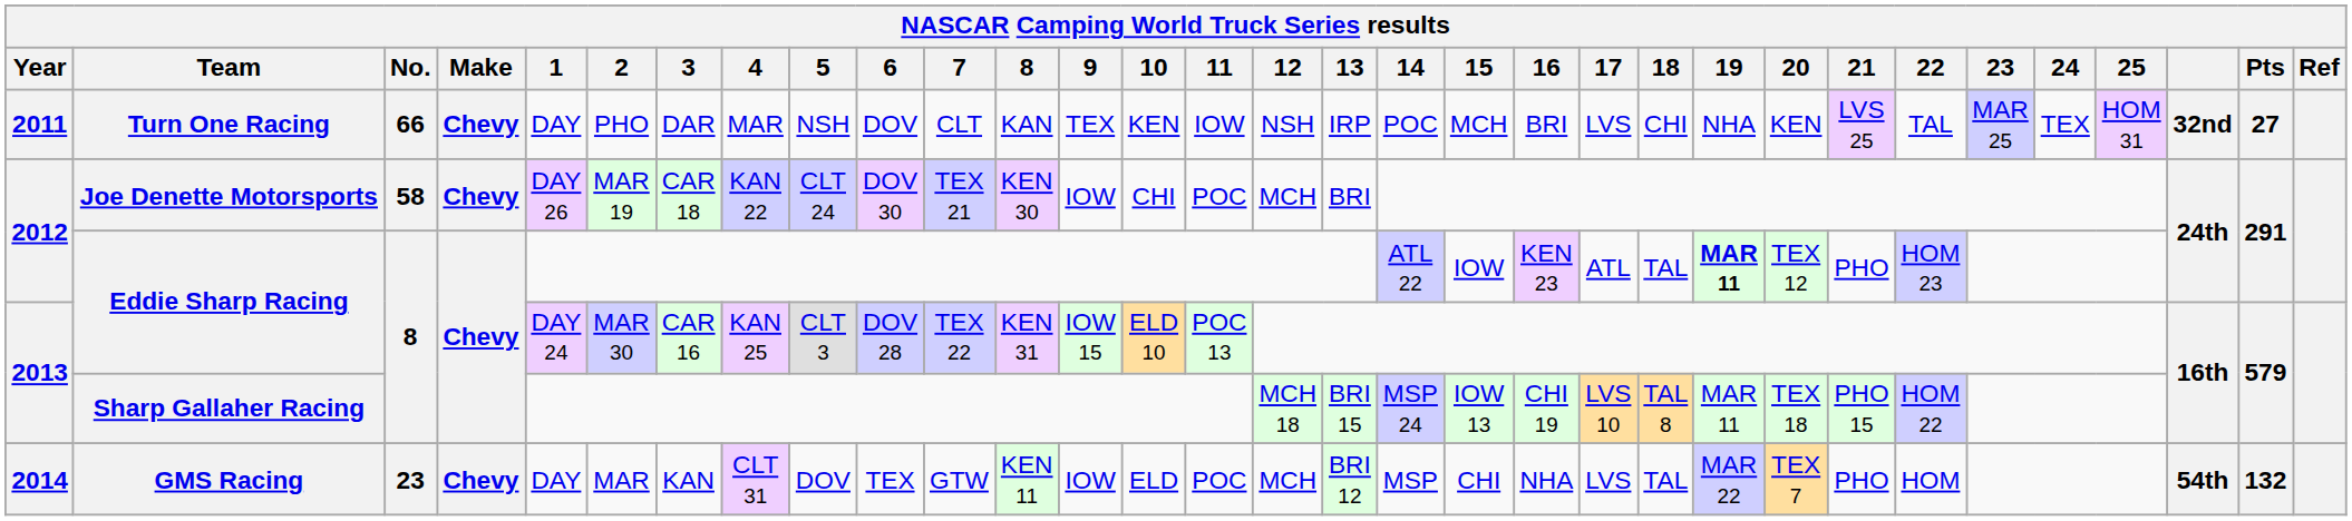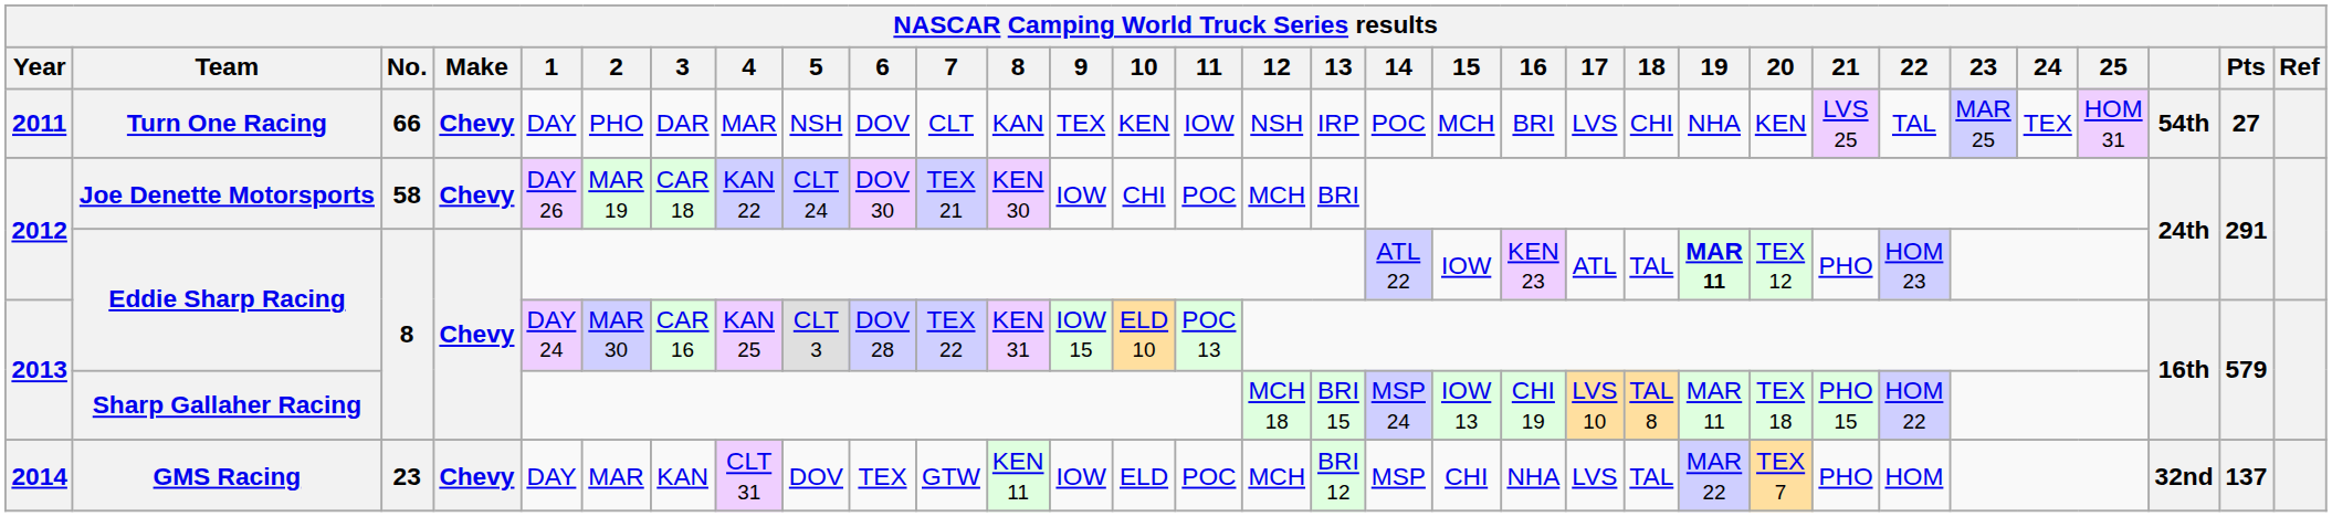 <table class="wikitable" style="text-align:center; font-size:75%">
 <tr>
 <th colspan=45><a href='#'>NASCAR</a> <a href='#'>Camping World Truck Series</a> results</th>
 </tr>
 <tr>
 <th>Year</th>
 <th>Team</th>
 <th>No.</th>
 <th>Make</th>
 <th>1</th>
 <th>2</th>
 <th>3</th>
 <th>4</th>
 <th>5</th>
 <th>6</th>
 <th>7</th>
 <th>8</th>
 <th>9</th>
 <th>10</th>
 <th>11</th>
 <th>12</th>
 <th>13</th>
 <th>14</th>
 <th>15</th>
 <th>16</th>
 <th>17</th>
 <th>18</th>
 <th>19</th>
 <th>20</th>
 <th>21</th>
 <th>22</th>
 <th>23</th>
 <th>24</th>
 <th>25</th>
 <th></th>
 <th>Pts</th>
 <th>Ref</th>
 </tr>
 <tr>
 <th><a href='#'>2011</a></th>
 <th><a href='#'>Turn One Racing</a></th>
 <th>66</th>
 <th><a href='#'>Chevy</a></th>
 <td><a href='#'>DAY</a></td>
 <td><a href='#'>PHO</a></td>
 <td><a href='#'>DAR</a></td>
 <td><a href='#'>MAR</a></td>
 <td><a href='#'>NSH</a></td>
 <td><a href='#'>DOV</a></td>
 <td><a href='#'>CLT</a></td>
 <td><a href='#'>KAN</a></td>
 <td><a href='#'>TEX</a></td>
 <td><a href='#'>KEN</a></td>
 <td><a href='#'>IOW</a></td>
 <td><a href='#'>NSH</a></td>
 <td><a href='#'>IRP</a></td>
 <td><a href='#'>POC</a></td>
 <td><a href='#'>MCH</a></td>
 <td><a href='#'>BRI</a></td>
 <td><a href='#'>LVS</a></td>
 <td><a href='#'>CHI</a></td>
 <td><a href='#'>NHA</a></td>
 <td><a href='#'>KEN</a></td>
 <td style="background:#EFCFFF;"><a href='#'>LVS</a><br><small>25</small></td>
 <td><a href='#'>TAL</a></td>
 <td style="background:#CFCFFF;"><a href='#'>MAR</a><br><small>25</small></td>
 <td><a href='#'>TEX</a></td>
 <td style="background:#EFCFFF;"><a href='#'>HOM</a><br><small>31</small></td>
-<th>32nd</th>
+<th>54th</th>
 <th>27</th>
 <th></th>
 </tr>
 <tr>
 <th rowspan=2><a href='#'>2012</a></th>
 <th><a href='#'>Joe Denette Motorsports</a></th>
 <th>58</th>
 <th><a href='#'>Chevy</a></th>
 <td style="background:#EFCFFF;"><a href='#'>DAY</a><br><small>26</small></td>
 <td style="background:#DFFFDF;"><a href='#'>MAR</a><br><small>19</small></td>
 <td style="background:#DFFFDF;"><a href='#'>CAR</a><br><small>18</small></td>
 <td style="background:#CFCFFF;"><a href='#'>KAN</a><br><small>22</small></td>
 <td style="background:#CFCFFF;"><a href='#'>CLT</a><br><small>24</small></td>
 <td style="background:#EFCFFF;"><a href='#'>DOV</a><br><small>30</small></td>
 <td style="background:#CFCFFF;"><a href='#'>TEX</a><br><small>21</small></td>
 <td style="background:#EFCFFF;"><a href='#'>KEN</a><br><small>30</small></td>
 <td><a href='#'>IOW</a></td>
 <td><a href='#'>CHI</a></td>
 <td><a href='#'>POC</a></td>
 <td><a href='#'>MCH</a></td>
 <td><a href='#'>BRI</a></td>
 <td colspan=12></td>
 <th rowspan=2>24th</th>
 <th rowspan=2>291</th>
 <th rowspan=2></th>
 </tr>
 <tr>
 <th rowspan=2><a href='#'>Eddie Sharp Racing</a></th>
 <th rowspan=3>8</th>
 <th rowspan=3><a href='#'>Chevy</a></th>
 <td colspan=13></td>
 <td style="background:#CFCFFF;"><a href='#'>ATL</a><br><small>22</small></td>
 <td><a href='#'>IOW</a></td>
 <td style="background:#EFCFFF;"><a href='#'>KEN</a><br><small>23</small></td>
 <td><a href='#'>ATL</a></td>
 <td><a href='#'>TAL</a></td>
 <td style="background:#DFFFDF;"><strong><a href='#'>MAR</a><br><small>11</small></strong></td>
 <td style="background:#DFFFDF;"><a href='#'>TEX</a><br><small>12</small></td>
 <td><a href='#'>PHO</a></td>
 <td style="background:#CFCFFF;"><a href='#'>HOM</a><br><small>23</small></td>
 <td colspan=3></td>
 </tr>
 <tr>
 <th rowspan=2><a href='#'>2013</a></th>
 <td style="background:#EFCFFF;"><a href='#'>DAY</a><br><small>24</small></td>
 <td style="background:#CFCFFF;"><a href='#'>MAR</a><br><small>30</small></td>
 <td style="background:#DFFFDF;"><a href='#'>CAR</a><br><small>16</small></td>
 <td style="background:#EFCFFF;"><a href='#'>KAN</a><br><small>25</small></td>
 <td style="background:#DFDFDF;"><a href='#'>CLT</a><br><small>3</small></td>
 <td style="background:#CFCFFF;"><a href='#'>DOV</a><br><small>28</small></td>
 <td style="background:#CFCFFF;"><a href='#'>TEX</a><br><small>22</small></td>
 <td style="background:#EFCFFF;"><a href='#'>KEN</a><br><small>31</small></td>
 <td style="background:#DFFFDF;"><a href='#'>IOW</a><br><small>15</small></td>
 <td style="background:#FFDF9F;"><a href='#'>ELD</a><br><small>10</small></td>
 <td style="background:#DFFFDF;"><a href='#'>POC</a><br><small>13</small></td>
 <td colspan=14></td>
 <th rowspan=2>16th</th>
 <th rowspan=2>579</th>
 <th rowspan=2></th>
 </tr>
 <tr>
 <th><a href='#'>Sharp Gallaher Racing</a></th>
 <td colspan=11></td>
 <td style="background:#DFFFDF;"><a href='#'>MCH</a><br><small>18</small></td>
 <td style="background:#DFFFDF;"><a href='#'>BRI</a><br><small>15</small></td>
 <td style="background:#CFCFFF;"><a href='#'>MSP</a><br><small>24</small></td>
 <td style="background:#DFFFDF;"><a href='#'>IOW</a><br><small>13</small></td>
 <td style="background:#DFFFDF;"><a href='#'>CHI</a><br><small>19</small></td>
 <td style="background:#FFDF9F;"><a href='#'>LVS</a><br><small>10</small></td>
 <td style="background:#FFDF9F;"><a href='#'>TAL</a><br><small>8</small></td>
 <td style="background:#DFFFDF;"><a href='#'>MAR</a><br><small>11</small></td>
 <td style="background:#DFFFDF;"><a href='#'>TEX</a><br><small>18</small></td>
 <td style="background:#DFFFDF;"><a href='#'>PHO</a><br><small>15</small></td>
 <td style="background:#CFCFFF;"><a href='#'>HOM</a><br><small>22</small></td>
 <td colspan=3></td>
 </tr>
 <tr>
 <th><a href='#'>2014</a></th>
 <th><a href='#'>GMS Racing</a></th>
 <th>23</th>
 <th><a href='#'>Chevy</a></th>
 <td><a href='#'>DAY</a></td>
 <td><a href='#'>MAR</a></td>
 <td><a href='#'>KAN</a></td>
 <td style="background:#EFCFFF;"><a href='#'>CLT</a><br><small>31</small></td>
 <td><a href='#'>DOV</a></td>
 <td><a href='#'>TEX</a></td>
 <td><a href='#'>GTW</a></td>
 <td style="background:#DFFFDF;"><a href='#'>KEN</a><br><small>11</small></td>
 <td><a href='#'>IOW</a></td>
 <td><a href='#'>ELD</a></td>
 <td><a href='#'>POC</a></td>
 <td><a href='#'>MCH</a></td>
 <td style="background:#DFFFDF;"><a href='#'>BRI</a><br><small>12</small></td>
 <td><a href='#'>MSP</a></td>
 <td><a href='#'>CHI</a></td>
 <td><a href='#'>NHA</a></td>
 <td><a href='#'>LVS</a></td>
 <td><a href='#'>TAL</a></td>
 <td style="background:#CFCFFF;"><a href='#'>MAR</a><br><small>22</small></td>
 <td style="background:#FFDF9F;"><a href='#'>TEX</a><br><small>7</small></td>
 <td><a href='#'>PHO</a></td>
 <td><a href='#'>HOM</a></td>
 <td colspan=3></td>
-<th>54th</th>
-<th>132</th>
+<th>32nd</th>
+<th>137</th>
 <th></th>
 </tr>
 </table>
